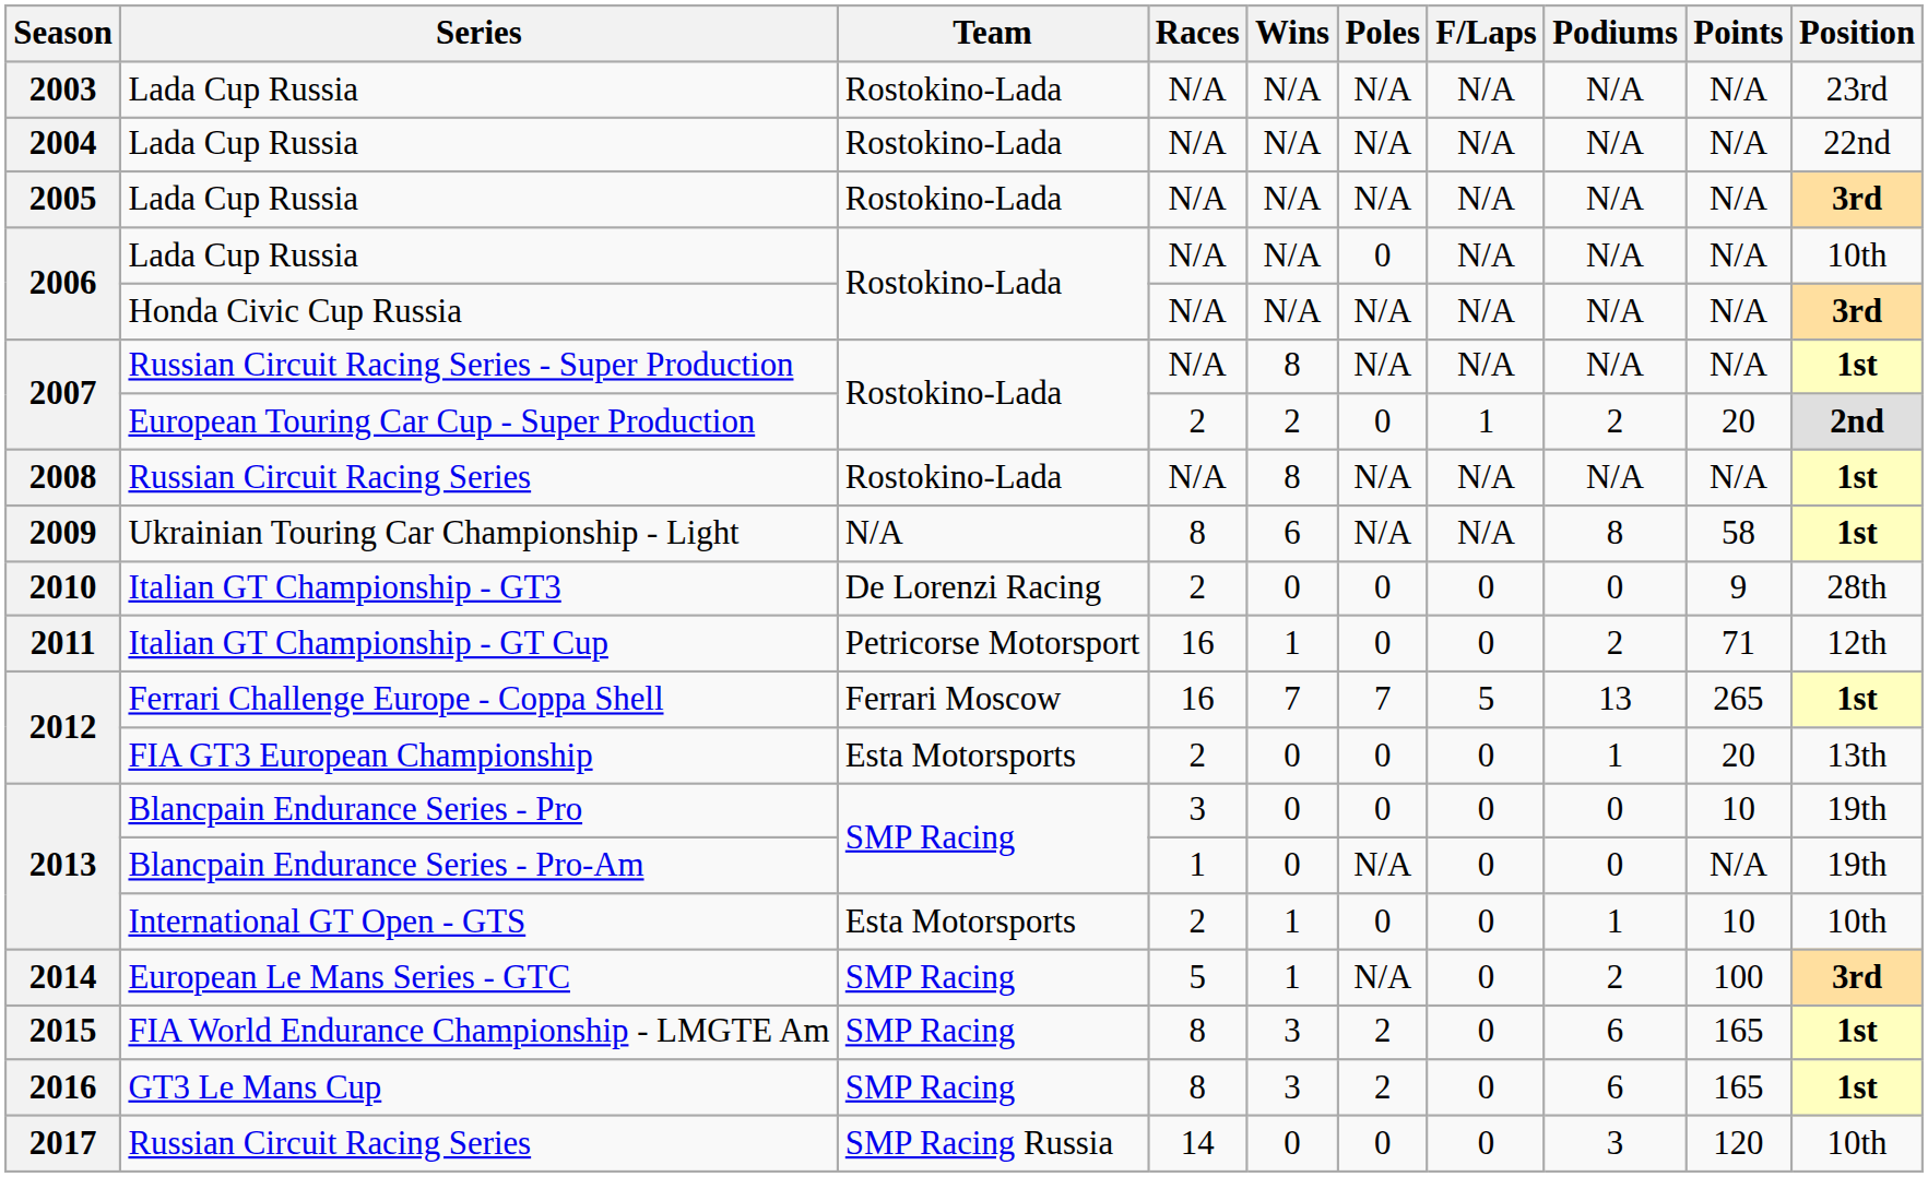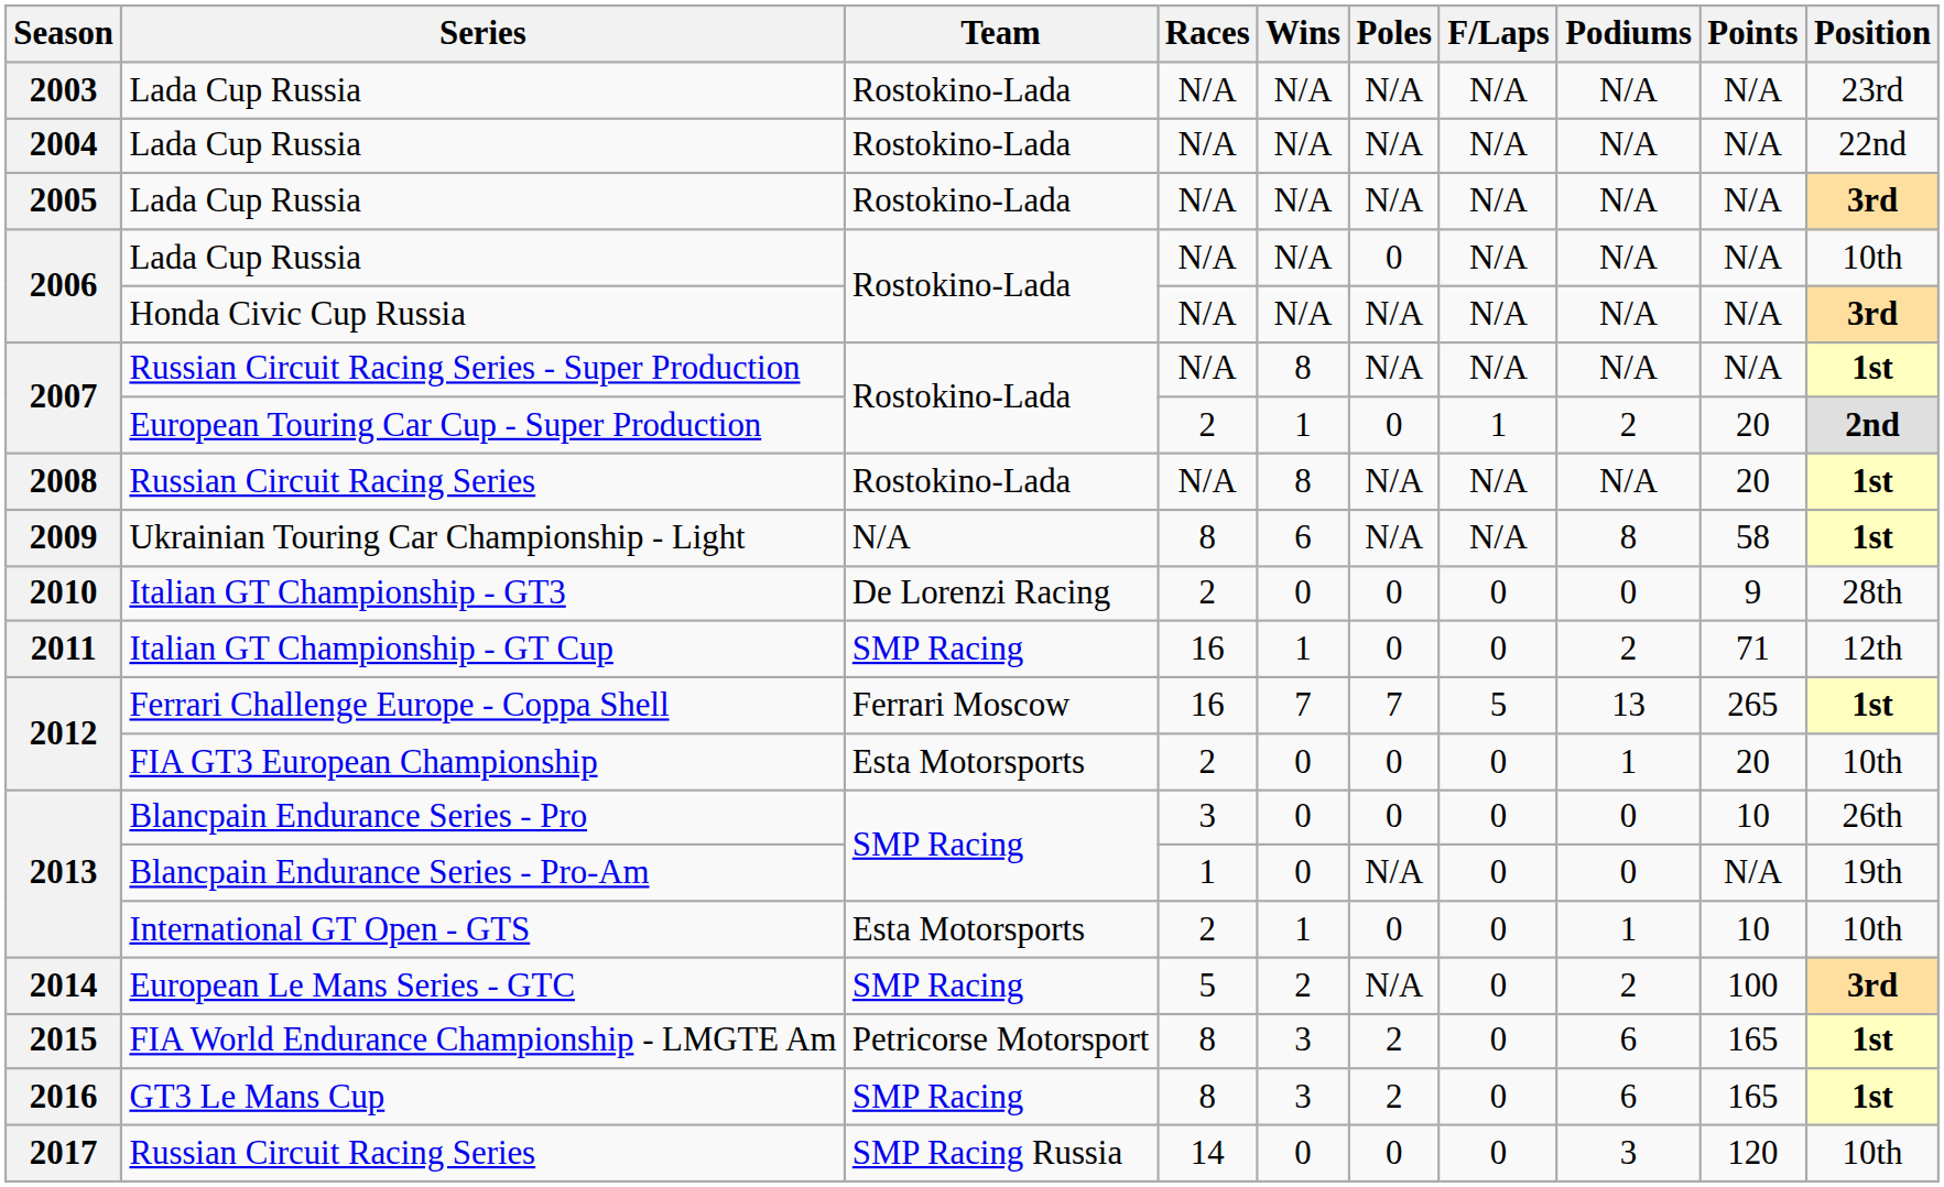 <table class="wikitable" style="font-size: 90%; text-align:center">
 <tr>
 <th>Season</th>
 <th>Series</th>
 <th>Team</th>
 <th>Races</th>
 <th>Wins</th>
 <th>Poles</th>
 <th>F/Laps</th>
 <th>Podiums</th>
 <th>Points</th>
 <th>Position</th>
 </tr>
 <tr>
 <th>2003</th>
 <td align=left>Lada Cup Russia</td>
 <td align=left>Rostokino-Lada</td>
 <td>N/A</td>
 <td>N/A</td>
 <td>N/A</td>
 <td>N/A</td>
 <td>N/A</td>
 <td>N/A</td>
 <td>23rd</td>
 </tr>
 <tr>
 <th>2004</th>
 <td align=left>Lada Cup Russia</td>
 <td align=left>Rostokino-Lada</td>
 <td>N/A</td>
 <td>N/A</td>
 <td>N/A</td>
 <td>N/A</td>
 <td>N/A</td>
 <td>N/A</td>
 <td>22nd</td>
 </tr>
 <tr>
 <th>2005</th>
 <td align=left>Lada Cup Russia</td>
 <td align=left>Rostokino-Lada</td>
 <td>N/A</td>
 <td>N/A</td>
 <td>N/A</td>
 <td>N/A</td>
 <td>N/A</td>
 <td>N/A</td>
 <td style="background:#ffdf9f;"><strong>3rd</strong></td>
 </tr>
 <tr>
 <th rowspan=2>2006</th>
 <td align=left>Lada Cup Russia</td>
 <td align=left rowspan=2>Rostokino-Lada</td>
 <td>N/A</td>
 <td>N/A</td>
 <td>0</td>
 <td>N/A</td>
 <td>N/A</td>
 <td>N/A</td>
 <td>10th</td>
 </tr>
 <tr>
 <td align=left>Honda Civic Cup Russia</td>
 <td>N/A</td>
 <td>N/A</td>
 <td>N/A</td>
 <td>N/A</td>
 <td>N/A</td>
 <td>N/A</td>
 <td style="background:#ffdf9f;"><strong>3rd</strong></td>
 </tr>
 <tr>
 <th rowspan=2>2007</th>
 <td align=left><a href='#'>Russian Circuit Racing Series - Super Production</a></td>
 <td align=left rowspan=2>Rostokino-Lada</td>
 <td>N/A</td>
 <td>8</td>
 <td>N/A</td>
 <td>N/A</td>
 <td>N/A</td>
 <td>N/A</td>
 <td style="background:#ffffbf;"><strong>1st</strong></td>
 </tr>
 <tr>
 <td align=left><a href='#'>European Touring Car Cup - Super Production</a></td>
 <td>2</td>
-<td>2</td>
+<td>1</td>
 <td>0</td>
 <td>1</td>
 <td>2</td>
 <td>20</td>
 <td style="background:#dfdfdf;"><strong>2nd</strong></td>
 </tr>
 <tr>
 <th>2008</th>
 <td align=left><a href='#'>Russian Circuit Racing Series</a></td>
 <td align=left>Rostokino-Lada</td>
 <td>N/A</td>
 <td>8</td>
 <td>N/A</td>
 <td>N/A</td>
 <td>N/A</td>
-<td>N/A</td>
+<td>20</td>
 <td style="background:#ffffbf;"><strong>1st</strong></td>
 </tr>
 <tr>
 <th>2009</th>
 <td align=left>Ukrainian Touring Car Championship - Light</td>
 <td align=left>N/A</td>
 <td>8</td>
 <td>6</td>
 <td>N/A</td>
 <td>N/A</td>
 <td>8</td>
 <td>58</td>
 <td style="background:#ffffbf;"><strong>1st</strong></td>
 </tr>
 <tr>
 <th>2010</th>
 <td align=left><a href='#'>Italian GT Championship - GT3</a></td>
 <td align=left>De Lorenzi Racing</td>
 <td>2</td>
 <td>0</td>
 <td>0</td>
 <td>0</td>
 <td>0</td>
 <td>9</td>
 <td>28th</td>
 </tr>
 <tr>
 <th>2011</th>
 <td align=left><a href='#'>Italian GT Championship - GT Cup</a></td>
-<td align=left>Petricorse Motorsport</td>
+<td align=left><a href='#'>SMP Racing</a></td>
 <td>16</td>
 <td>1</td>
 <td>0</td>
 <td>0</td>
 <td>2</td>
 <td>71</td>
 <td>12th</td>
 </tr>
 <tr>
 <th rowspan=2>2012</th>
 <td align=left><a href='#'>Ferrari Challenge Europe - Coppa Shell</a></td>
 <td align=left>Ferrari Moscow</td>
 <td>16</td>
 <td>7</td>
 <td>7</td>
 <td>5</td>
 <td>13</td>
 <td>265</td>
 <td style="background:#ffffbf;"><strong>1st</strong></td>
 </tr>
 <tr>
 <td align=left><a href='#'>FIA GT3 European Championship</a></td>
 <td align=left>Esta Motorsports</td>
 <td>2</td>
 <td>0</td>
 <td>0</td>
 <td>0</td>
 <td>1</td>
 <td>20</td>
-<td>13th</td>
+<td>10th</td>
 </tr>
 <tr>
 <th rowspan=3>2013</th>
 <td align=left><a href='#'>Blancpain Endurance Series - Pro</a></td>
 <td align=left rowspan=2><a href='#'>SMP Racing</a></td>
 <td>3</td>
 <td>0</td>
 <td>0</td>
 <td>0</td>
 <td>0</td>
 <td>10</td>
-<td>19th</td>
+<td>26th</td>
 </tr>
 <tr>
 <td align=left><a href='#'>Blancpain Endurance Series - Pro-Am</a></td>
 <td>1</td>
 <td>0</td>
 <td>N/A</td>
 <td>0</td>
 <td>0</td>
 <td>N/A</td>
 <td>19th</td>
 </tr>
 <tr>
 <td align=left><a href='#'>International GT Open - GTS</a></td>
 <td align=left>Esta Motorsports</td>
 <td>2</td>
 <td>1</td>
 <td>0</td>
 <td>0</td>
 <td>1</td>
 <td>10</td>
 <td>10th</td>
 </tr>
 <tr>
 <th>2014</th>
 <td align=left><a href='#'>European Le Mans Series - GTC</a></td>
 <td align=left><a href='#'>SMP Racing</a></td>
 <td>5</td>
-<td>1</td>
+<td>2</td>
 <td>N/A</td>
 <td>0</td>
 <td>2</td>
 <td>100</td>
 <td style="background:#ffdf9f;"><strong>3rd</strong></td>
 </tr>
 <tr>
 <th>2015</th>
 <td align=left><a href='#'>FIA World Endurance Championship</a> - LMGTE Am</td>
-<td align=left><a href='#'>SMP Racing</a></td>
+<td align=left>Petricorse Motorsport</td>
 <td>8</td>
 <td>3</td>
 <td>2</td>
 <td>0</td>
 <td>6</td>
 <td>165</td>
 <td style="background:#ffffbf;"><strong>1st</strong></td>
 </tr>
 <tr>
 <th>2016</th>
 <td align=left><a href='#'>GT3 Le Mans Cup</a></td>
 <td align=left><a href='#'>SMP Racing</a></td>
 <td>8</td>
 <td>3</td>
 <td>2</td>
 <td>0</td>
 <td>6</td>
 <td>165</td>
 <td style="background:#ffffbf;"><strong>1st</strong></td>
 </tr>
 <tr>
 <th>2017</th>
 <td align=left><a href='#'>Russian Circuit Racing Series</a></td>
 <td align=left><a href='#'>SMP Racing</a> Russia</td>
 <td>14</td>
 <td>0</td>
 <td>0</td>
 <td>0</td>
 <td>3</td>
 <td>120</td>
 <td>10th</td>
 </tr>
 </table>
